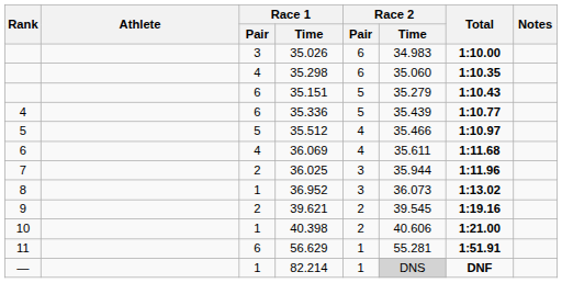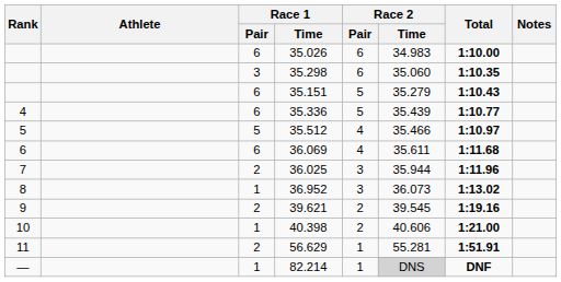 <table class=wikitable style="text-align:center">
 <tr>
 <th width=40 rowspan=2>Rank</th>
 <th width=250 rowspan=2>Athlete</th>
 <th colspan=2>Race 1</th>
 <th colspan=2>Race 2</th>
 <th width=80 rowspan=2>Total</th>
 <th width=50 rowspan=2>Notes</th>
 </tr>
 <tr>
 <th width=40>Pair</th>
 <th width=80>Time</th>
 <th width=40>Pair</th>
 <th width=80>Time</th>
 </tr>
 <tr>
 <td></td>
 <td align="left"></td>
-<td>3</td>
+<td>6</td>
 <td>35.026 </td>
 <td>6</td>
 <td>34.983 </td>
 <td><strong>1:10.00</strong></td>
 <td></td>
 </tr>
 <tr>
 <td></td>
 <td align="left"></td>
-<td>4</td>
+<td>3</td>
 <td>35.298</td>
 <td>6</td>
 <td>35.060</td>
 <td><strong>1:10.35</strong></td>
 <td></td>
 </tr>
 <tr>
 <td></td>
 <td align="left"></td>
 <td>6</td>
 <td>35.151</td>
 <td>5</td>
 <td>35.279</td>
 <td><strong>1:10.43</strong></td>
 <td></td>
 </tr>
 <tr>
 <td>4</td>
 <td align="left"></td>
 <td>6</td>
 <td>35.336</td>
 <td>5</td>
 <td>35.439</td>
 <td><strong>1:10.77</strong></td>
 <td></td>
 </tr>
 <tr>
 <td>5</td>
 <td align="left"></td>
 <td>5</td>
 <td>35.512</td>
 <td>4</td>
 <td>35.466</td>
 <td><strong>1:10.97</strong></td>
 <td></td>
 </tr>
 <tr>
 <td>6</td>
 <td align="left"></td>
-<td>4</td>
+<td>6</td>
 <td>36.069</td>
 <td>4</td>
 <td>35.611</td>
 <td><strong>1:11.68</strong></td>
 <td></td>
 </tr>
 <tr>
 <td>7</td>
 <td align="left"></td>
 <td>2</td>
 <td>36.025</td>
 <td>3</td>
 <td>35.944</td>
 <td><strong>1:11.96</strong></td>
 <td></td>
 </tr>
 <tr>
 <td>8</td>
 <td align="left"></td>
 <td>1</td>
 <td>36.952</td>
 <td>3</td>
 <td>36.073</td>
 <td><strong>1:13.02</strong></td>
 <td></td>
 </tr>
 <tr>
 <td>9</td>
 <td align="left"></td>
 <td>2</td>
 <td>39.621</td>
 <td>2</td>
 <td>39.545</td>
 <td><strong>1:19.16</strong></td>
 <td></td>
 </tr>
 <tr>
 <td>10</td>
 <td align="left"></td>
 <td>1</td>
 <td>40.398</td>
 <td>2</td>
 <td>40.606</td>
 <td><strong>1:21.00</strong></td>
 <td></td>
 </tr>
 <tr>
 <td>11</td>
 <td align="left"></td>
-<td>6</td>
+<td>2</td>
 <td>56.629</td>
 <td>1</td>
 <td>55.281</td>
 <td><strong>1:51.91</strong></td>
 <td></td>
 </tr>
 <tr>
 <td>—</td>
 <td align="left"></td>
 <td>1</td>
 <td>82.214</td>
 <td>1</td>
 <td style="background: lightgrey;">DNS</td>
 <td><strong>DNF</strong></td>
 <td></td>
 </tr>
 </table>
